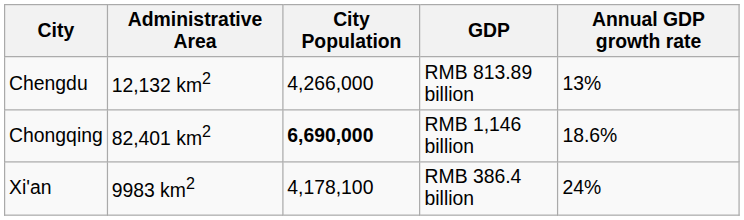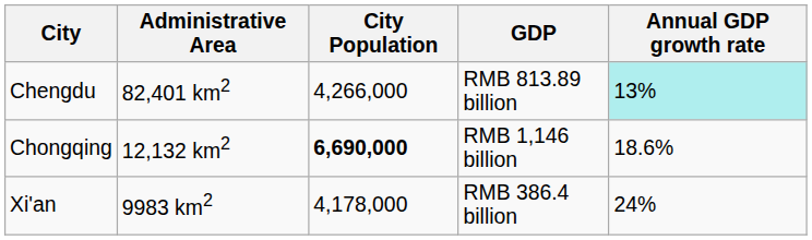 <table class="wikitable">
 <tr>
 <th>City</th>
 <th>Administrative Area</th>
 <th>City Population</th>
 <th>GDP</th>
 <th>Annual GDP growth rate</th>
 </tr>
 <tr>
 <td>Chengdu</td>
-<td>12,132 km<sup>2</sup></td>
+<td>82,401 km<sup>2</sup></td>
 <td>4,266,000</td>
 <td>RMB 813.89 billion</td>
-<td>13%</td>
+<td style="background: paleturquoise;">13%</td>
 </tr>
 <tr>
 <td>Chongqing</td>
-<td>82,401 km<sup>2</sup></td>
+<td>12,132 km<sup>2</sup></td>
 <td><strong>6,690,000</strong></td>
 <td>RMB 1,146 billion</td>
 <td>18.6%</td>
 </tr>
 <tr>
 <td>Xi'an</td>
 <td>9983 km<sup>2</sup></td>
-<td>4,178,100</td>
+<td>4,178,000</td>
 <td>RMB 386.4 billion</td>
 <td>24%</td>
 </tr>
 </table>
